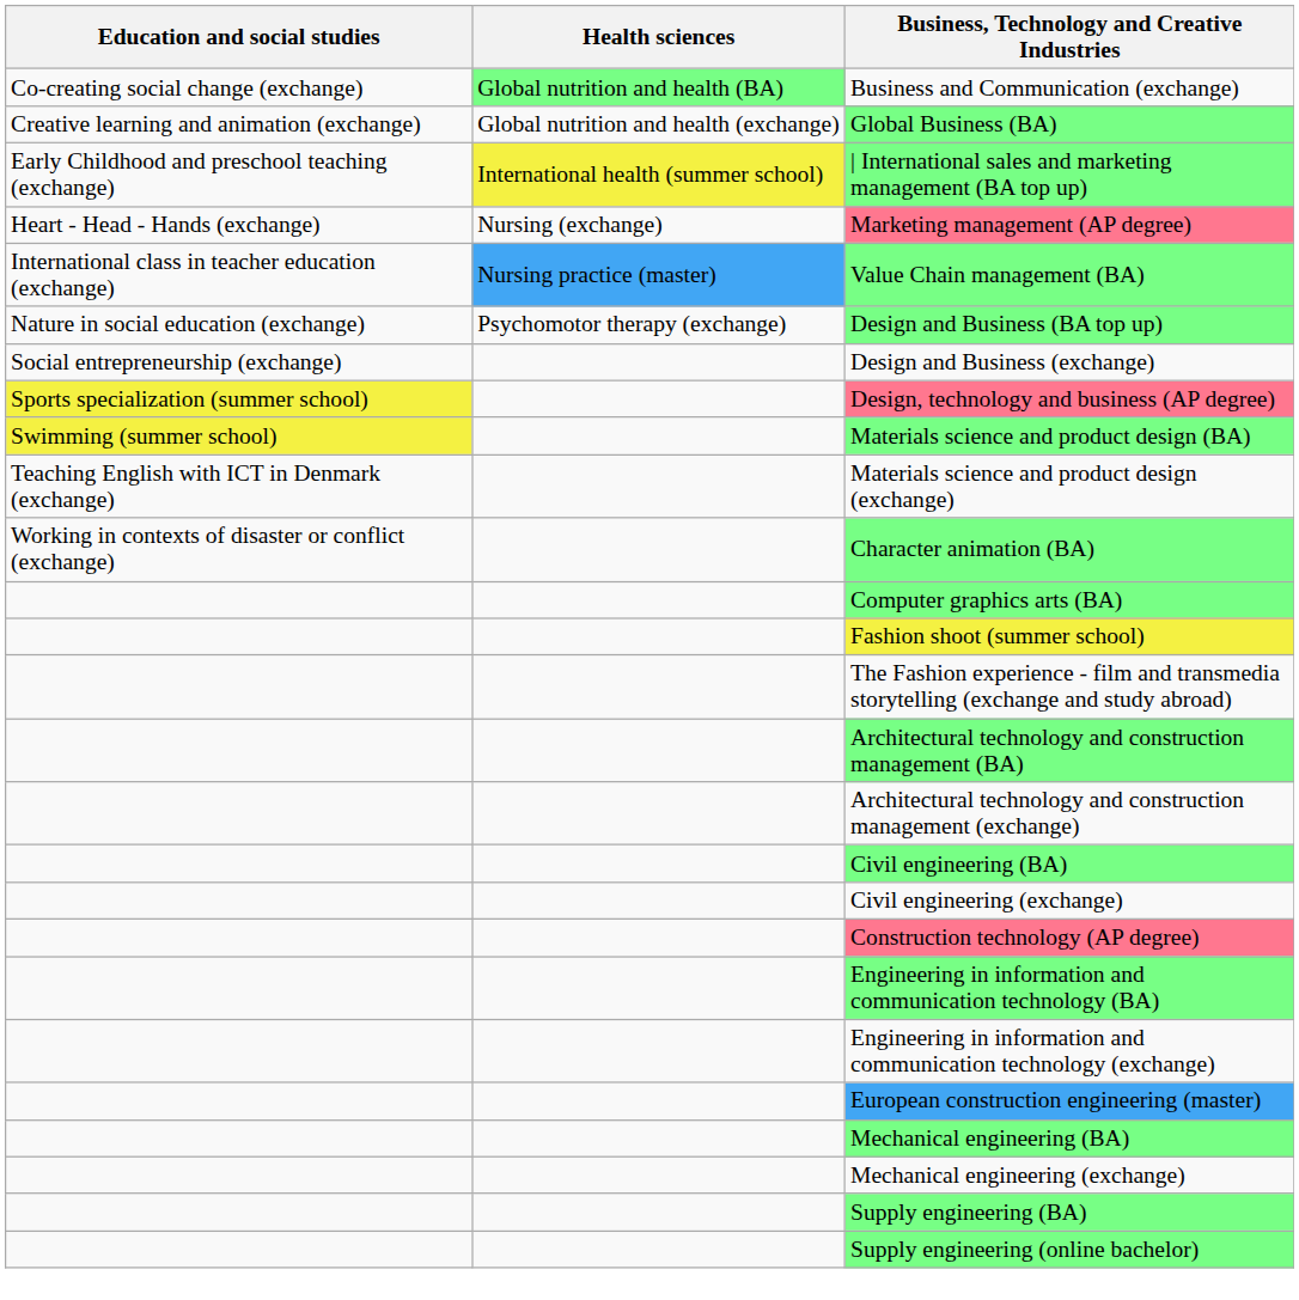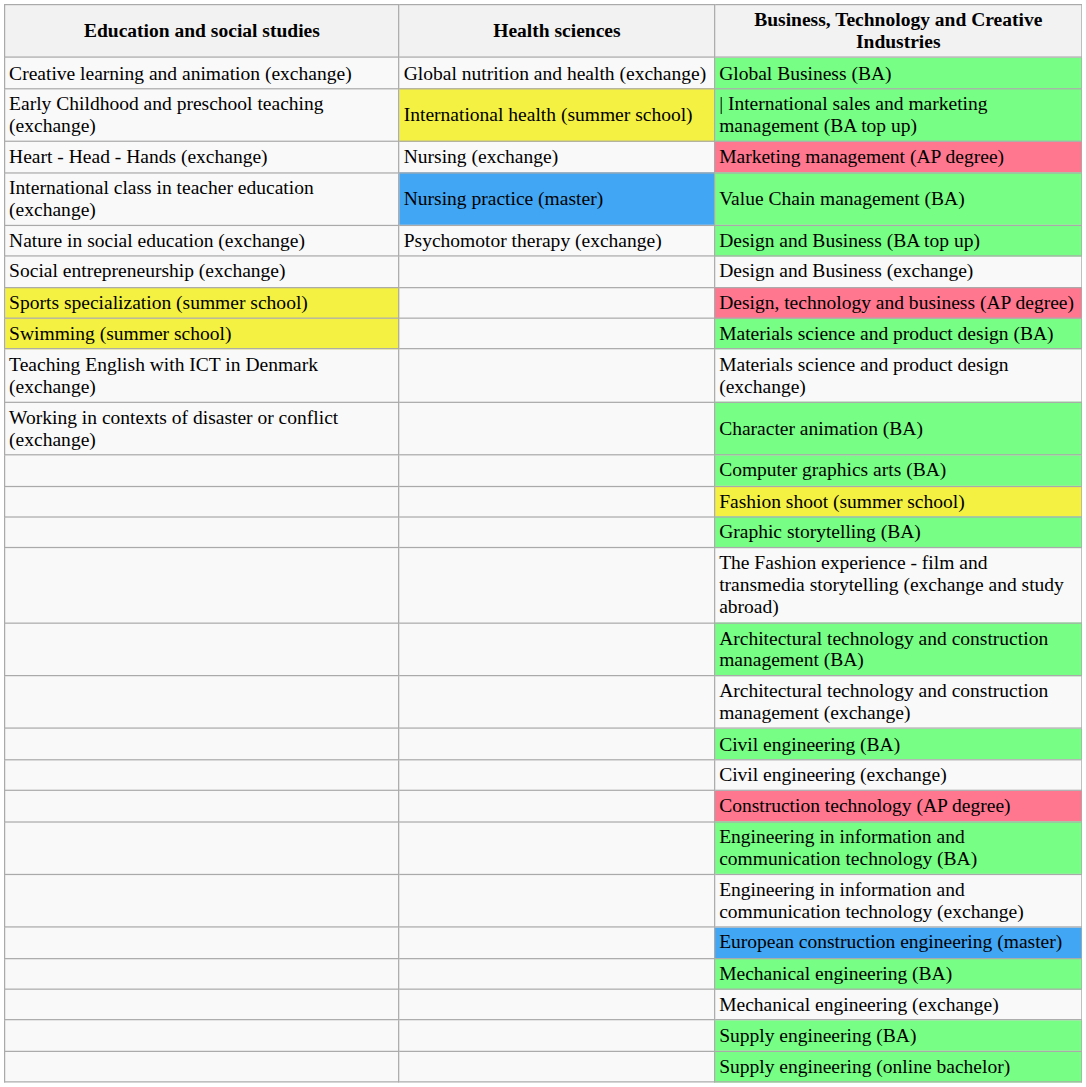 <table class="wikitable" style="width: 100%;">
 <tr>
 <th scope="col" style="width: 33px;">Education and social studies</th>
 <th scope="col" style="width: 33px;">Health sciences</th>
 <th scope="col" style="width: 33px;">Business, Technology and Creative Industries</th>
-</tr>
-<tr>
-<td>Co-creating social change (exchange)</td>
-<td style="background: #77ff85;">Global nutrition and health (BA)</td>
-<td>Business and Communication (exchange)</td>
 </tr>
 <tr>
 <td>Creative learning and animation (exchange)</td>
 <td>Global nutrition and health (exchange)</td>
 <td style="background: #77ff85;">Global Business (BA)</td>
 </tr>
 <tr>
 <td>Early Childhood and preschool teaching (exchange)</td>
 <td style="background: #f4f142;">International health (summer school)</td>
 <td style="background: #77ff85;">| International sales and marketing management (BA top up)</td>
 </tr>
 <tr>
 <td>Heart - Head - Hands (exchange)</td>
 <td>Nursing (exchange)</td>
 <td style="background: #ff778f;">Marketing management (AP degree)</td>
 </tr>
 <tr>
 <td>International class in teacher education (exchange)</td>
 <td style="background: #41a6f4;">Nursing practice (master)</td>
 <td style="background: #77ff85;">Value Chain management (BA)</td>
 </tr>
 <tr>
 <td>Nature in social education (exchange)</td>
 <td>Psychomotor therapy (exchange)</td>
 <td style="background: #77ff85;">Design and Business (BA top up)</td>
 </tr>
 <tr>
 <td>Social entrepreneurship (exchange)</td>
 <td></td>
 <td>Design and Business (exchange)</td>
 </tr>
 <tr>
 <td style="background: #f4f142;">Sports specialization (summer school)</td>
 <td></td>
 <td style="background: #ff778f;">Design, technology and business (AP degree)</td>
 </tr>
 <tr>
 <td style="background: #f4f142;">Swimming (summer school)</td>
 <td></td>
 <td style="background: #77ff85;">Materials science and product design (BA)</td>
 </tr>
 <tr>
 <td>Teaching English with ICT in Denmark (exchange)</td>
 <td></td>
 <td>Materials science and product design (exchange)</td>
 </tr>
 <tr>
 <td>Working in contexts of disaster or conflict (exchange)</td>
 <td></td>
 <td style="background: #77ff85;">Character animation (BA)</td>
 </tr>
 <tr>
 <td></td>
 <td></td>
 <td style="background: #77ff85;">Computer graphics arts (BA)</td>
 </tr>
 <tr>
 <td></td>
 <td></td>
 <td style="background: #f4f142;">Fashion shoot (summer school)</td>
+</tr>
+<tr>
+<td></td>
+<td></td>
+<td style="background: #77ff85;">Graphic storytelling (BA)</td>
 </tr>
 <tr>
 <td></td>
 <td></td>
 <td>The Fashion experience - film and transmedia storytelling (exchange and study abroad)</td>
 </tr>
 <tr>
 <td></td>
 <td></td>
 <td style="background: #77ff85;">Architectural technology and construction management (BA)</td>
 </tr>
 <tr>
 <td></td>
 <td></td>
 <td>Architectural technology and construction management (exchange)</td>
 </tr>
 <tr>
 <td></td>
 <td></td>
 <td style="background: #77ff85;">Civil engineering (BA)</td>
 </tr>
 <tr>
 <td></td>
 <td></td>
 <td>Civil engineering (exchange)</td>
 </tr>
 <tr>
 <td></td>
 <td></td>
 <td style="background: #ff778f;">Construction technology (AP degree)</td>
 </tr>
 <tr>
 <td></td>
 <td></td>
 <td style="background: #77ff85;">Engineering in information and communication technology (BA)</td>
 </tr>
 <tr>
 <td></td>
 <td></td>
 <td>Engineering in information and communication technology (exchange)</td>
 </tr>
 <tr>
 <td></td>
 <td></td>
 <td style="background: #41a6f4;">European construction engineering (master)</td>
 </tr>
 <tr>
 <td></td>
 <td></td>
 <td style="background: #77ff85;">Mechanical engineering (BA)</td>
 </tr>
 <tr>
 <td></td>
 <td></td>
 <td>Mechanical engineering (exchange)</td>
 </tr>
 <tr>
 <td></td>
 <td></td>
 <td style="background: #77ff85;">Supply engineering (BA)</td>
 </tr>
 <tr>
 <td></td>
 <td></td>
 <td style="background: #77ff85;">Supply engineering (online bachelor)</td>
 </tr>
 </table>
